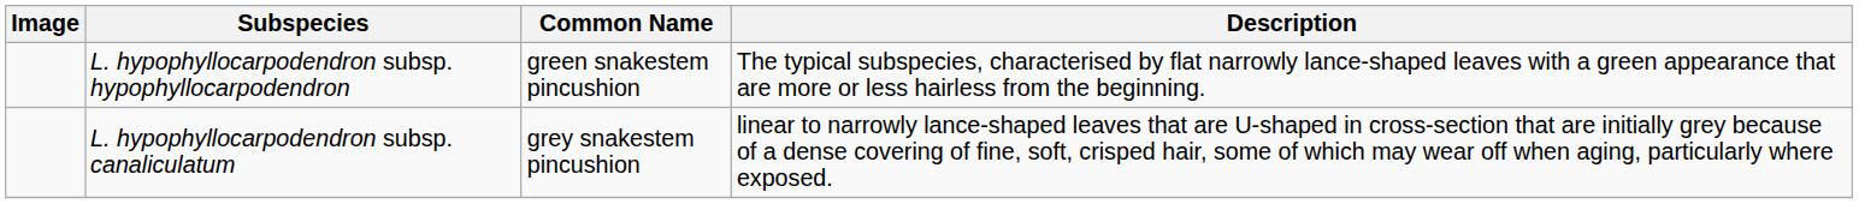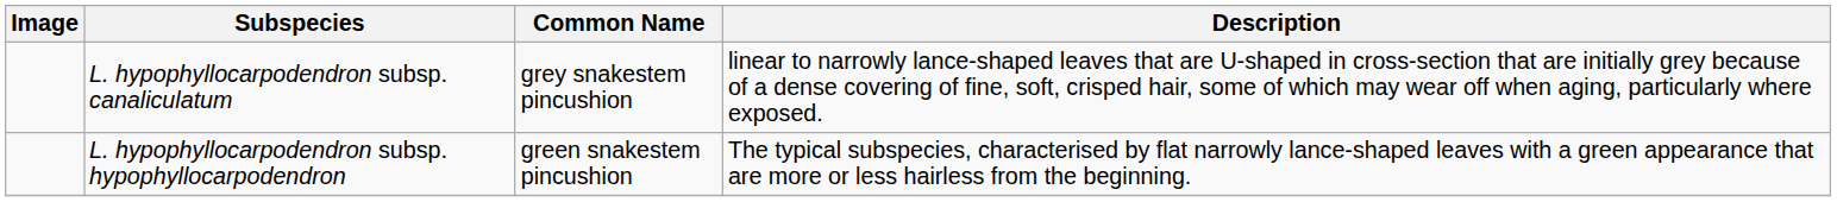 <table class="wikitable">
 <tr>
 <th>Image</th>
 <th>Subspecies</th>
 <th>Common Name</th>
 <th>Description</th>
 </tr>
 <tr>
 <td></td>
+<td><em>L. hypophyllocarpodendron</em> subsp. <em>canaliculatum</em></td>
+<td>grey snakestem pincushion</td>
+<td>linear to narrowly lance-shaped leaves that are U-shaped in cross-section that are initially grey because of a dense covering of fine, soft, crisped hair, some of which may wear off when aging, particularly where exposed.</td>
+</tr>
+<tr>
+<td></td>
 <td><em>L. hypophyllocarpodendron</em> subsp. <em>hypophyllocarpodendron</em></td>
 <td>green snakestem pincushion</td>
 <td>The typical subspecies, characterised by flat narrowly lance-shaped leaves with a green appearance that are more or less hairless from the beginning.</td>
 </tr>
 <tr>
-<td></td>
-<td><em>L. hypophyllocarpodendron</em> subsp. <em>canaliculatum</em></td>
-<td>grey snakestem pincushion</td>
-<td>linear to narrowly lance-shaped leaves that are U-shaped in cross-section that are initially grey because of a dense covering of fine, soft, crisped hair, some of which may wear off when aging, particularly where exposed.</td>
-</tr>
-<tr>
 </tr>
 </table>
